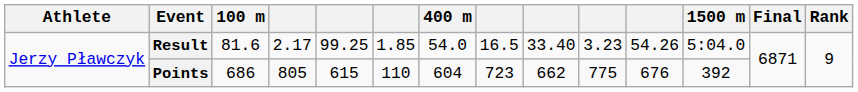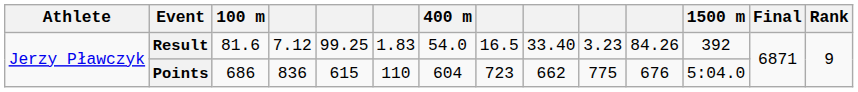 <table class="wikitable" style="font-size:90%">
 <tr>
 <th>Athlete</th>
 <th>Event</th>
 <th>100 m</th>
 <th></th>
 <th></th>
 <th></th>
 <th>400 m</th>
 <th></th>
 <th></th>
 <th></th>
 <th></th>
 <th>1500 m</th>
 <th>Final</th>
 <th>Rank</th>
 </tr>
 <tr align=center>
 <td rowspan=2 align=left><a href='#'>Jerzy Pławczyk</a></td>
 <th style="font-size:95%">Result</th>
 <td>81.6</td>
-<td>2.17</td>
+<td>7.12</td>
 <td>99.25</td>
-<td>1.85</td>
+<td>1.83</td>
 <td>54.0</td>
 <td>16.5</td>
 <td>33.40</td>
 <td>3.23</td>
-<td>54.26</td>
-<td>5:04.0</td>
+<td>84.26</td>
+<td>392</td>
 <td rowspan=2>6871</td>
 <td rowspan=2>9</td>
 </tr>
 <tr align=center>
 <th style="font-size:95%">Points</th>
 <td>686</td>
-<td>805</td>
+<td>836</td>
 <td>615</td>
 <td>110</td>
 <td>604</td>
 <td>723</td>
 <td>662</td>
 <td>775</td>
 <td>676</td>
-<td>392</td>
+<td>5:04.0</td>
 </tr>
 </table>
